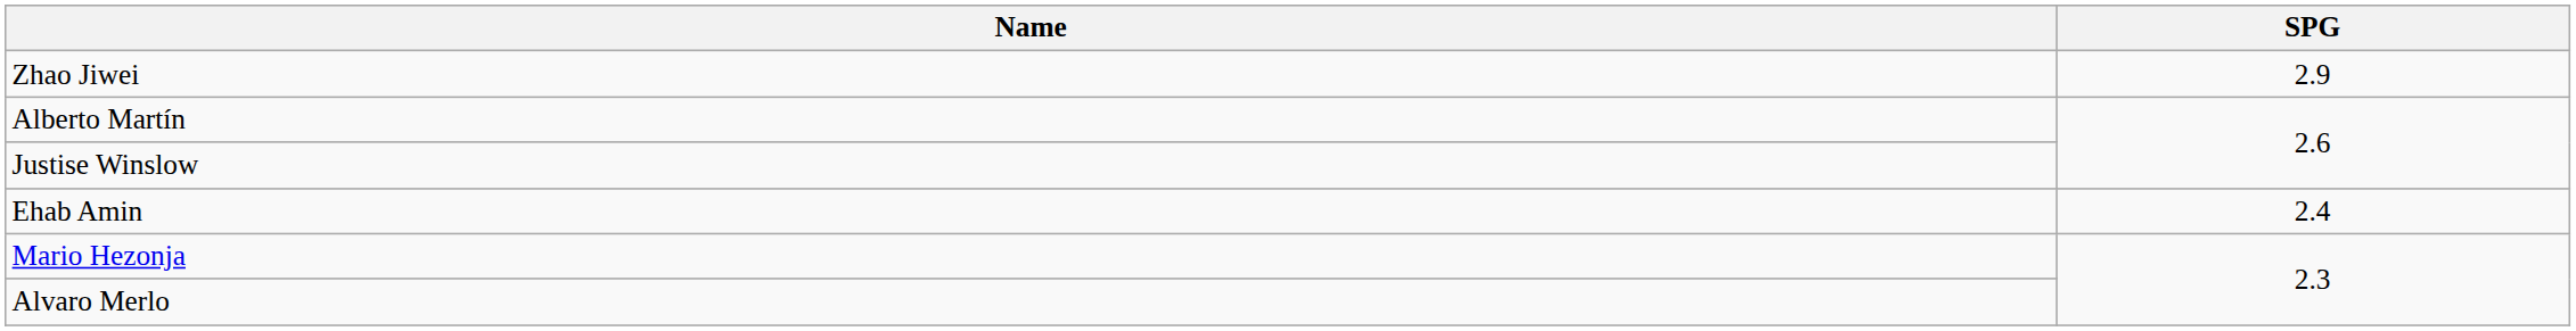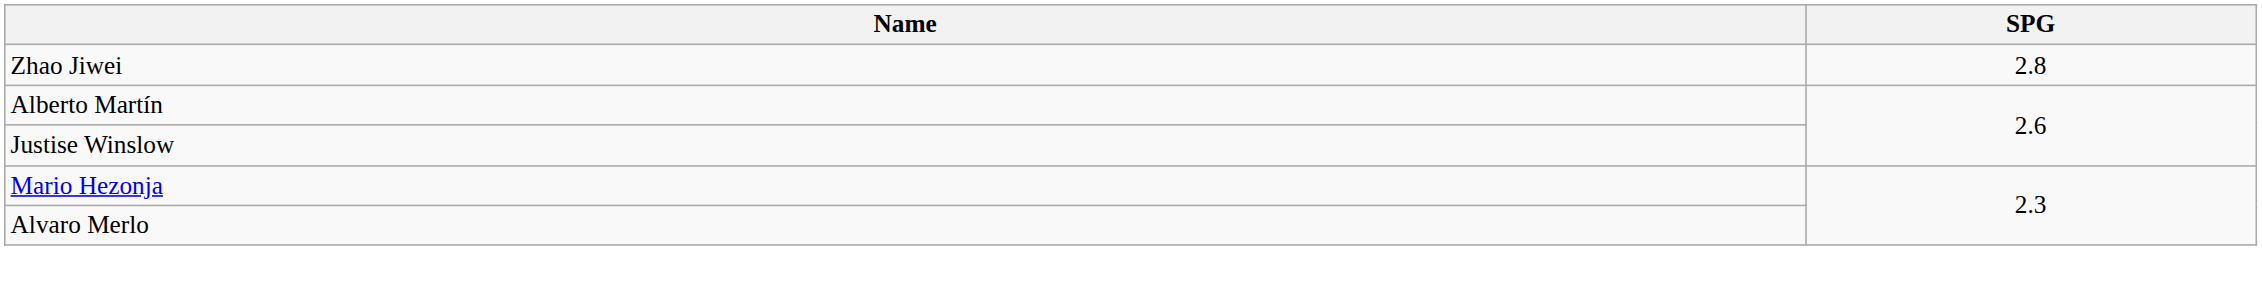 <table class=wikitable width="90%">
 <tr>
 <th width="80%">Name</th>
 <th width="20%">SPG</th>
 </tr>
 <tr>
 <td> Zhao Jiwei</td>
-<td align=center>2.9</td>
+<td align=center>2.8</td>
 </tr>
 <tr>
 <td> Alberto Martín</td>
 <td rowspan=2 align=center>2.6</td>
 </tr>
 <tr>
 <td> Justise Winslow</td>
 </tr>
 <tr>
-<td> Ehab Amin</td>
-<td align=center>2.4</td>
-</tr>
-<tr>
 <td> <a href='#'>Mario Hezonja</a></td>
 <td rowspan=2 align=center>2.3</td>
 </tr>
 <tr>
 <td> Alvaro Merlo</td>
 </tr>
 </table>
